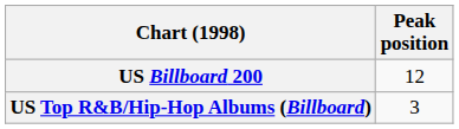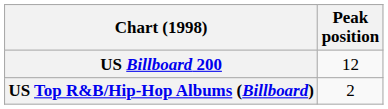 <table class="wikitable sortable plainrowheaders" style="text-align:center">
 <tr>
 <th scope="col">Chart (1998)</th>
 <th scope="col">Peak<br> position</th>
 </tr>
 <tr>
 <th scope="row">US <a href='#'><em>Billboard</em> 200</a></th>
 <td>12</td>
 </tr>
 <tr>
 <th scope="row">US <a href='#'>Top R&B/Hip-Hop Albums</a> (<em><a href='#'>Billboard</a></em>)</th>
-<td>3</td>
+<td>2</td>
 </tr>
 </table>
